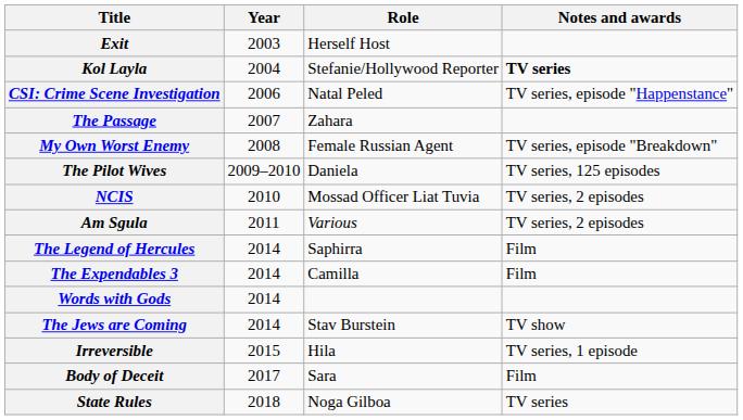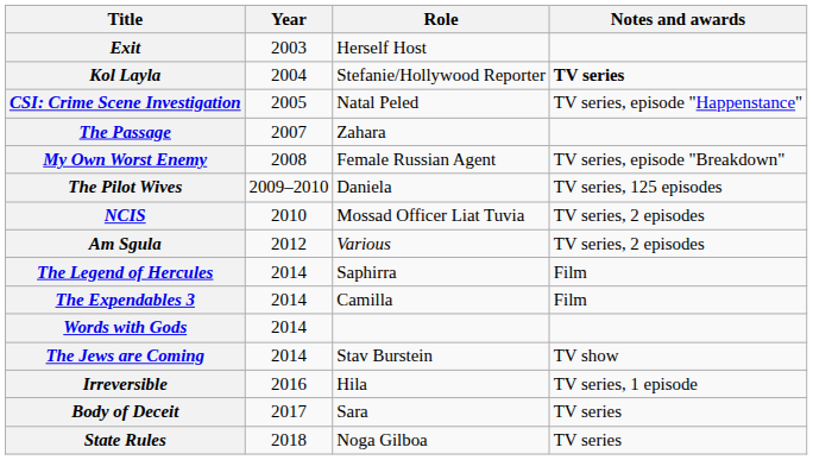 <table class="wikitable sortable plainrowheaders">
 <tr>
 <th scope="col">Title</th>
 <th scope="col">Year</th>
 <th scope="col">Role</th>
 <th scope="col" class="unsortable">Notes and awards</th>
 </tr>
 <tr>
 <th scope="row"><em>Exit</em></th>
 <td align="center">2003</td>
 <td>Herself Host</td>
 <td></td>
 </tr>
 <tr>
 <th scope="row"><em>Kol Layla</em></th>
 <td align="center">2004</td>
 <td>Stefanie/Hollywood Reporter</td>
 <td><strong>TV series</strong></td>
 </tr>
 <tr>
 <th scope="row"><em> <a href='#'>CSI: Crime Scene Investigation</a></em></th>
-<td align="center">2006</td>
+<td align="center">2005</td>
 <td>Natal Peled</td>
 <td>TV series, episode "<a href='#'>Happenstance</a>"</td>
 </tr>
 <tr>
 <th scope="row"><em><a href='#'>The Passage</a></em></th>
 <td align="center">2007</td>
 <td>Zahara</td>
 <td></td>
 </tr>
 <tr>
 <th scope="row"><em><a href='#'>My Own Worst Enemy</a></em></th>
 <td align="center">2008</td>
 <td>Female Russian Agent</td>
 <td>TV series, episode "Breakdown"</td>
 </tr>
 <tr>
 <th scope="row"><em>The Pilot Wives</em></th>
 <td align="center">2009–2010</td>
 <td>Daniela</td>
 <td>TV series, 125 episodes</td>
 </tr>
 <tr>
 <th scope="row"><em><a href='#'>NCIS</a></em></th>
 <td align="center">2010</td>
 <td>Mossad Officer Liat Tuvia</td>
 <td>TV series, 2 episodes</td>
 </tr>
 <tr>
 <th scope="row"><em>Am Sgula</em></th>
-<td align="center">2011</td>
+<td align="center">2012</td>
 <td><em>Various</em></td>
 <td>TV series, 2 episodes</td>
 </tr>
 <tr>
 <th scope="row"><em><a href='#'>The Legend of Hercules</a></em></th>
 <td align="center">2014</td>
 <td>Saphirra</td>
 <td>Film</td>
 </tr>
 <tr>
 <th scope="row"><em><a href='#'>The Expendables 3</a></em></th>
 <td align="center">2014</td>
 <td>Camilla</td>
 <td>Film</td>
 </tr>
 <tr>
 <th scope="row"><em><a href='#'>Words with Gods</a></em></th>
 <td align="center">2014</td>
 <td></td>
 <td></td>
 </tr>
 <tr>
 <th scope="row"><em><a href='#'>The Jews are Coming</a></em></th>
 <td align="center">2014</td>
 <td>Stav Burstein</td>
 <td>TV show</td>
 </tr>
 <tr>
 <th scope="row"><em>Irreversible</em></th>
-<td align="center">2015</td>
+<td align="center">2016</td>
 <td>Hila</td>
 <td>TV series, 1 episode</td>
 </tr>
 <tr>
 <th scope="row"><em>Body of Deceit</em></th>
 <td align="center">2017</td>
 <td>Sara</td>
-<td>Film</td>
+<td>TV series</td>
 </tr>
 <tr>
 <th scope="row"><em>State Rules</em></th>
 <td align="center">2018</td>
 <td>Noga Gilboa</td>
 <td>TV series</td>
 </tr>
 </table>
